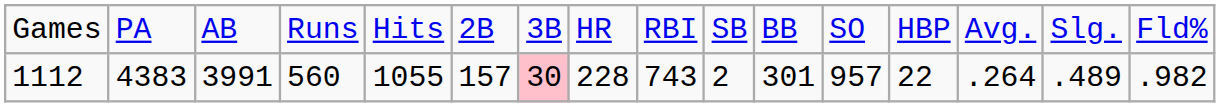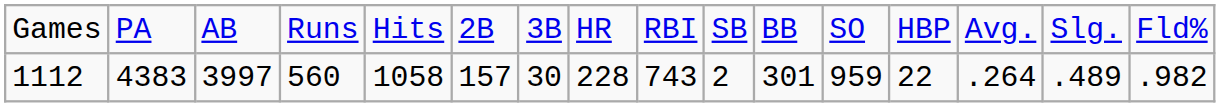 <table class="wikitable">
 <tr>
 <td>Games</td>
 <td><a href='#'>PA</a></td>
 <td><a href='#'>AB</a></td>
 <td><a href='#'>Runs</a></td>
 <td><a href='#'>Hits</a></td>
 <td><a href='#'>2B</a></td>
 <td><a href='#'>3B</a></td>
 <td><a href='#'>HR</a></td>
 <td><a href='#'>RBI</a></td>
 <td><a href='#'>SB</a></td>
 <td><a href='#'>BB</a></td>
 <td><a href='#'>SO</a></td>
 <td><a href='#'>HBP</a></td>
 <td><a href='#'>Avg.</a></td>
 <td><a href='#'>Slg.</a></td>
 <td><a href='#'>Fld%</a></td>
 </tr>
 <tr>
 <td>1112</td>
 <td>4383</td>
-<td>3991</td>
+<td>3997</td>
 <td>560</td>
-<td>1055</td>
+<td>1058</td>
 <td>157</td>
-<td style="background: pink;">30</td>
+<td>30</td>
 <td>228</td>
 <td>743</td>
 <td>2</td>
 <td>301</td>
-<td>957</td>
+<td>959</td>
 <td>22</td>
 <td>.264</td>
 <td>.489</td>
 <td>.982</td>
 </tr>
 </table>
